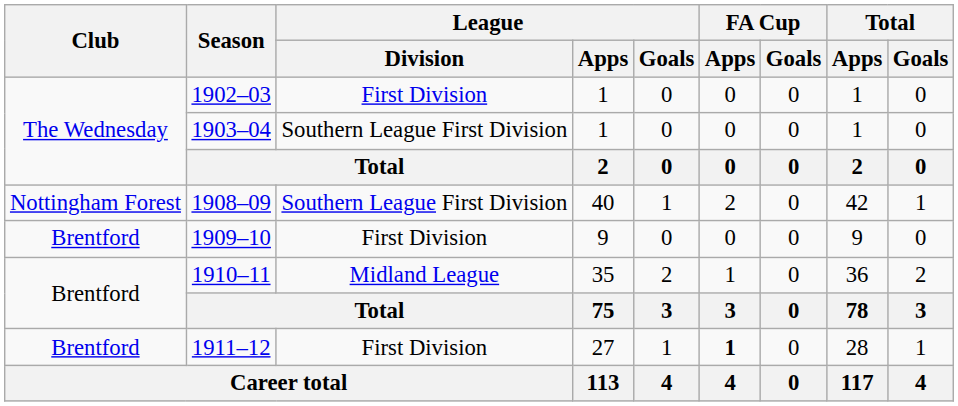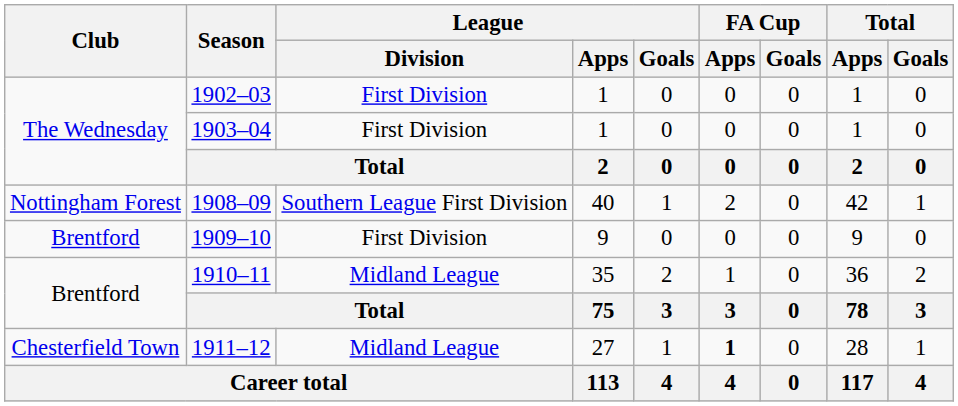 <table class="wikitable" style="text-align: center;">
 <tr>
 <th rowspan="2">Club</th>
 <th rowspan="2">Season</th>
 <th colspan="3">League</th>
 <th colspan="2">FA Cup</th>
 <th colspan="2">Total</th>
 </tr>
 <tr>
 <th>Division</th>
 <th>Apps</th>
 <th>Goals</th>
 <th>Apps</th>
 <th>Goals</th>
 <th>Apps</th>
 <th>Goals</th>
 </tr>
 <tr>
 <td rowspan="3"><a href='#'>The Wednesday</a></td>
 <td><a href='#'>1902–03</a></td>
 <td><a href='#'>First Division</a></td>
 <td>1</td>
 <td>0</td>
 <td>0</td>
 <td>0</td>
 <td>1</td>
 <td>0</td>
 </tr>
 <tr>
 <td><a href='#'>1903–04</a></td>
-<td>Southern League First Division</td>
+<td>First Division</td>
 <td>1</td>
 <td>0</td>
 <td>0</td>
 <td>0</td>
 <td>1</td>
 <td>0</td>
 </tr>
 <tr>
 <th colspan="2">Total</th>
 <th>2</th>
 <th>0</th>
 <th>0</th>
 <th>0</th>
 <th>2</th>
 <th>0</th>
 </tr>
 <tr>
 <td><a href='#'>Nottingham Forest</a></td>
 <td><a href='#'>1908–09</a></td>
 <td><a href='#'>Southern League</a> First Division</td>
 <td>40</td>
 <td>1</td>
 <td>2</td>
 <td>0</td>
 <td>42</td>
 <td>1</td>
 </tr>
 <tr>
 <td><a href='#'>Brentford</a></td>
 <td><a href='#'>1909–10</a></td>
 <td>First Division</td>
 <td>9</td>
 <td>0</td>
 <td>0</td>
 <td>0</td>
 <td>9</td>
 <td>0</td>
 </tr>
 <tr>
 <td rowspan="2">Brentford</td>
 <td><a href='#'>1910–11</a></td>
 <td><a href='#'>Midland League</a></td>
 <td>35</td>
 <td>2</td>
 <td>1</td>
 <td>0</td>
 <td>36</td>
 <td>2</td>
 </tr>
 <tr>
 <th colspan="2">Total</th>
 <th>75</th>
 <th>3</th>
 <th>3</th>
 <th>0</th>
 <th>78</th>
 <th>3</th>
 </tr>
 <tr>
-<td><a href='#'>Brentford</a></td>
+<td><a href='#'>Chesterfield Town</a></td>
 <td><a href='#'>1911–12</a></td>
-<td>First Division</td>
+<td><a href='#'>Midland League</a></td>
 <td>27</td>
 <td>1</td>
 <td><strong>1</strong></td>
 <td>0</td>
 <td>28</td>
 <td>1</td>
 </tr>
 <tr>
 <th colspan="3">Career total</th>
 <th>113</th>
 <th>4</th>
 <th>4</th>
 <th>0</th>
 <th>117</th>
 <th>4</th>
 </tr>
 </table>
